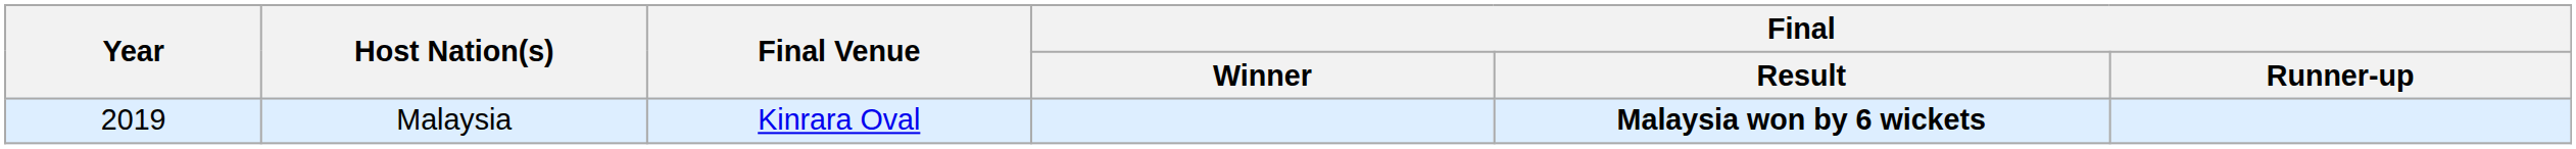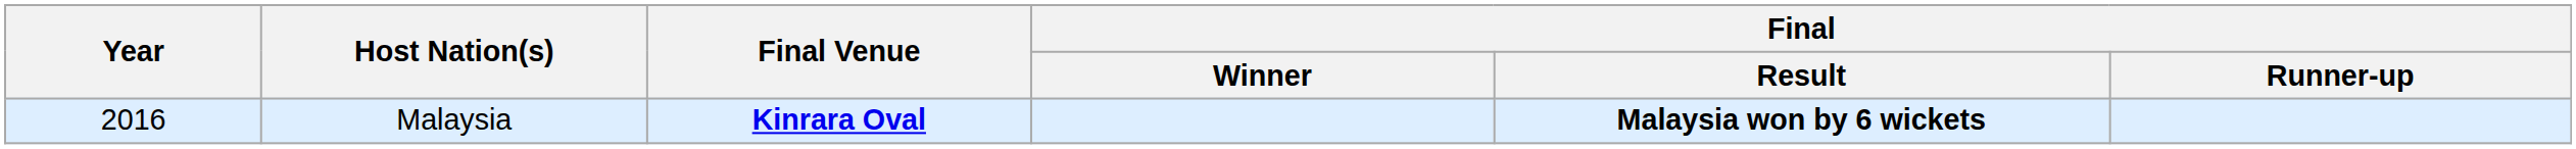 <table class="wikitable" style="font-size:90%; width: 100%; text-align: center;">
 <tr>
 <th rowspan=2 width=10%>Year</th>
 <th rowspan=2 width=15%>Host Nation(s)</th>
 <th rowspan=2 width=15%>Final Venue</th>
 <th colspan=3>Final</th>
 </tr>
 <tr>
 <th width=18%>Winner</th>
 <th width=24%>Result</th>
 <th width=18%>Runner-up</th>
 </tr>
 <tr style="background:#ddeeff">
-<td>2019</td>
+<td>2016</td>
 <td>Malaysia</td>
-<td><a href='#'>Kinrara Oval</a></td>
+<td><strong><a href='#'>Kinrara Oval</a></strong></td>
 <td></td>
 <td><strong>Malaysia won by 6 wickets</strong><br></td>
 <td></td>
 </tr>
 </table>
